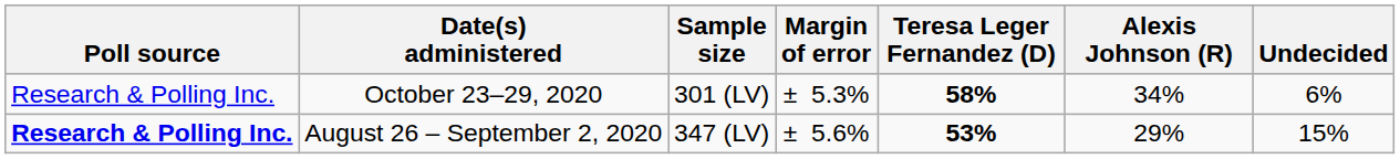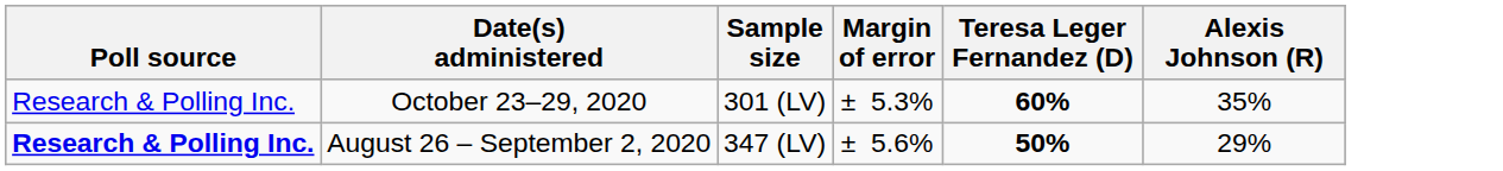 <table class="wikitable" style="font-size:90%;text-align:center;">
 <tr valign=bottom>
 <th>Poll source</th>
 <th>Date(s)<br>administered</th>
 <th>Sample<br>size</th>
 <th>Margin<br>of error</th>
 <th style="width:100px;">Teresa Leger<br>Fernandez (D)</th>
 <th style="width:100px;">Alexis<br>Johnson (R)</th>
-<th>Undecided</th>
 </tr>
 <tr>
 <td style="text-align:left;"><a href='#'>Research & Polling Inc.</a></td>
 <td>October 23–29, 2020</td>
 <td>301 (LV)</td>
 <td>±  5.3%</td>
-<td><strong>58%</strong></td>
-<td>34%</td>
-<td>6%</td>
+<td><strong>60%</strong></td>
+<td>35%</td>
 </tr>
 <tr>
 <td style="text-align:left;"><strong><a href='#'>Research & Polling Inc.</a></strong></td>
 <td>August 26 – September 2, 2020</td>
 <td>347 (LV)</td>
 <td>±  5.6%</td>
-<td><strong>53%</strong></td>
+<td><strong>50%</strong></td>
 <td>29%</td>
-<td>15%</td>
 </tr>
 </table>
